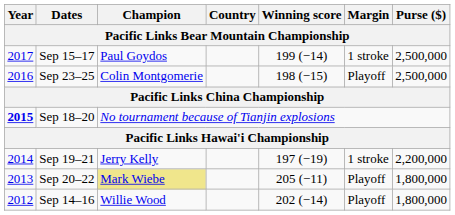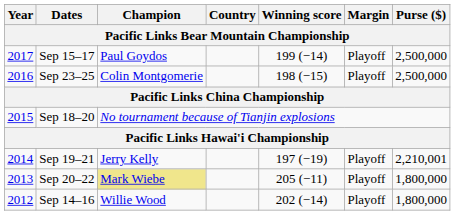 <table class="wikitable">
 <tr>
 <th>Year</th>
 <th>Dates</th>
 <th>Champion</th>
 <th>Country</th>
 <th>Winning score</th>
 <th>Margin</th>
 <th>Purse ($)</th>
 </tr>
 <tr>
 <th colspan=7>Pacific Links Bear Mountain Championship</th>
 </tr>
 <tr>
 <td><a href='#'>2017</a></td>
 <td>Sep 15–17</td>
 <td><a href='#'>Paul Goydos</a></td>
 <td></td>
 <td align=center>199 (−14)</td>
-<td>1 stroke</td>
+<td>Playoff</td>
 <td>2,500,000</td>
 </tr>
 <tr>
 <td><a href='#'>2016</a></td>
 <td>Sep 23–25</td>
 <td><a href='#'>Colin Montgomerie</a></td>
 <td></td>
 <td align=center>198 (−15)</td>
 <td>Playoff</td>
 <td>2,500,000</td>
 </tr>
 <tr>
 <th colspan=7>Pacific Links China Championship</th>
 </tr>
 <tr>
-<td><strong><a href='#'>2015</a></strong></td>
+<td><a href='#'>2015</a></td>
 <td>Sep 18–20</td>
 <td colspan=5><em><a href='#'>No tournament because of Tianjin explosions</a></em></td>
 </tr>
 <tr>
 <th colspan=7>Pacific Links Hawai'i Championship</th>
 </tr>
 <tr>
 <td><a href='#'>2014</a></td>
 <td>Sep 19–21</td>
 <td><a href='#'>Jerry Kelly</a></td>
 <td></td>
 <td align=center>197 (−19)</td>
-<td>1 stroke</td>
-<td>2,200,000</td>
+<td>Playoff</td>
+<td>2,210,001</td>
 </tr>
 <tr>
 <td><a href='#'>2013</a></td>
 <td>Sep 20–22</td>
 <td style="background: khaki;"><a href='#'>Mark Wiebe</a></td>
 <td></td>
 <td align=center>205 (−11)</td>
 <td>Playoff</td>
 <td>1,800,000</td>
 </tr>
 <tr>
 <td><a href='#'>2012</a></td>
 <td>Sep 14–16</td>
 <td><a href='#'>Willie Wood</a></td>
 <td></td>
 <td align=center>202 (−14)</td>
 <td>Playoff</td>
 <td>1,800,000</td>
 </tr>
 </table>
